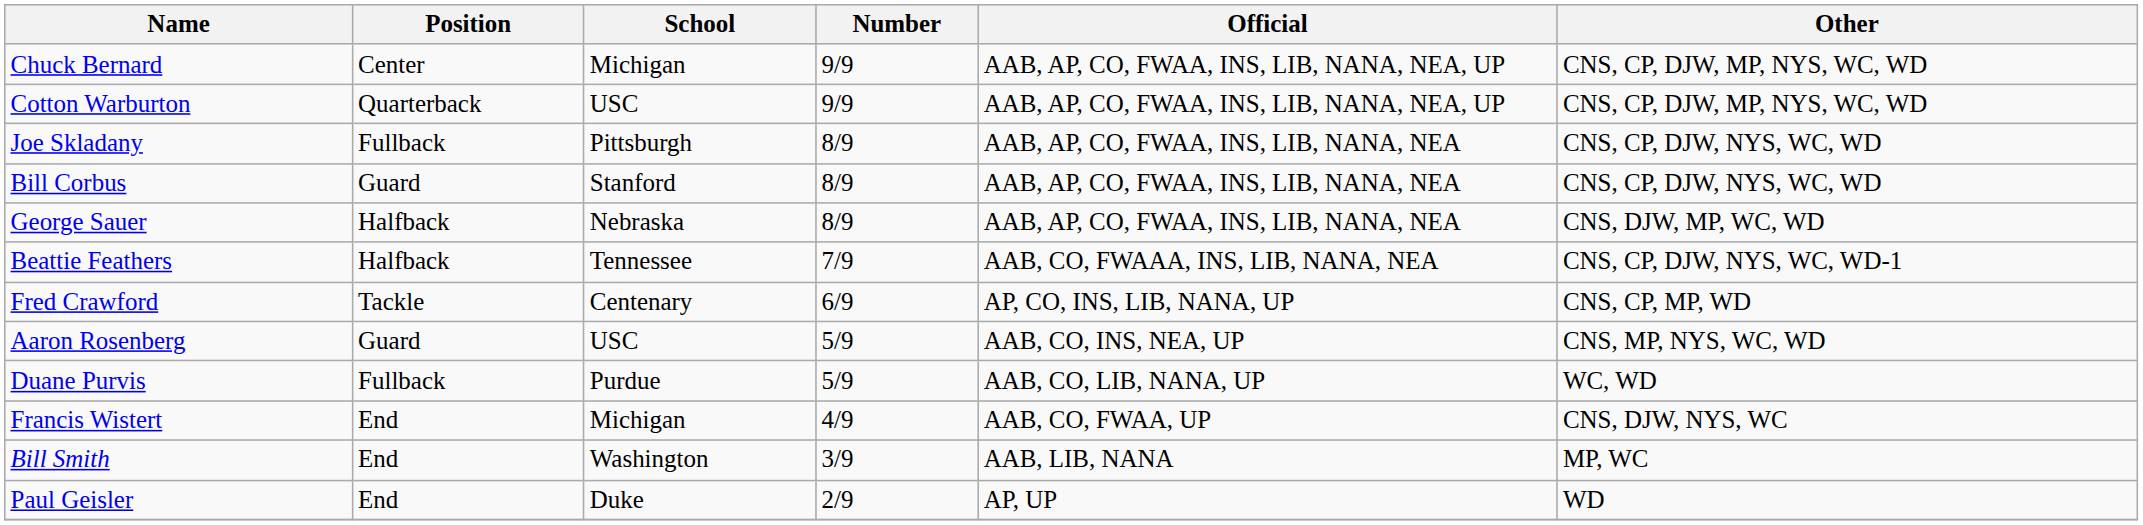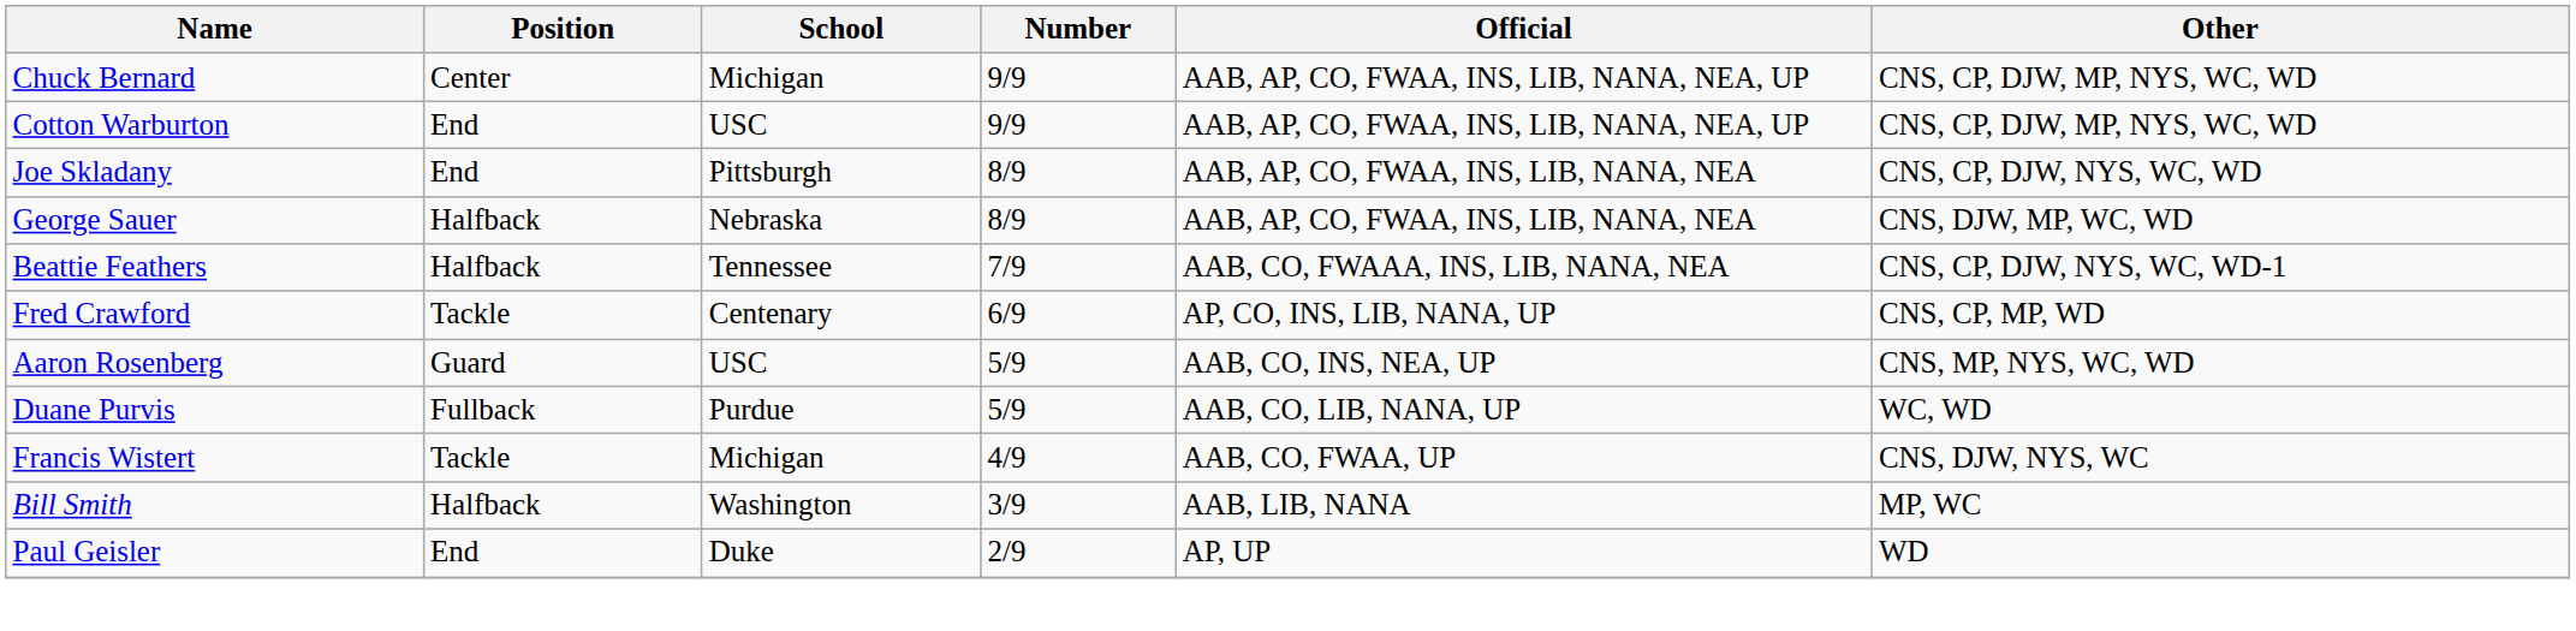 <table class="wikitable sortable">
 <tr>
 <th bgcolor="#DDDDFF" width="15%">Name</th>
 <th bgcolor="#DDDDFF" width="10%">Position</th>
 <th bgcolor="#DDDDFF" width="10%">School</th>
 <th bgcolor="#DDDDFF" width="7%">Number</th>
 <th bgcolor="#DDDDFF" width="25%">Official</th>
 <th bgcolor="#DDDDFF" width="25%">Other</th>
 </tr>
 <tr align="left">
 <td><a href='#'>Chuck Bernard</a></td>
 <td>Center</td>
 <td>Michigan</td>
 <td>9/9</td>
 <td>AAB, AP, CO, FWAA, INS, LIB, NANA, NEA, UP</td>
 <td>CNS, CP, DJW, MP, NYS, WC, WD</td>
 </tr>
 <tr align="left">
 <td><a href='#'>Cotton Warburton</a></td>
-<td>Quarterback</td>
+<td>End</td>
 <td>USC</td>
 <td>9/9</td>
 <td>AAB, AP, CO, FWAA, INS, LIB, NANA, NEA, UP</td>
 <td>CNS, CP, DJW, MP, NYS, WC, WD</td>
 </tr>
 <tr align="left">
 <td><a href='#'>Joe Skladany</a></td>
-<td>Fullback</td>
+<td>End</td>
 <td>Pittsburgh</td>
-<td>8/9</td>
-<td>AAB, AP, CO, FWAA, INS, LIB, NANA, NEA</td>
-<td>CNS, CP, DJW, NYS, WC, WD</td>
-</tr>
-<tr align="left">
-<td><a href='#'>Bill Corbus</a></td>
-<td>Guard</td>
-<td>Stanford</td>
 <td>8/9</td>
 <td>AAB, AP, CO, FWAA, INS, LIB, NANA, NEA</td>
 <td>CNS, CP, DJW, NYS, WC, WD</td>
 </tr>
 <tr align="left">
 <td><a href='#'>George Sauer</a></td>
 <td>Halfback</td>
 <td>Nebraska</td>
 <td>8/9</td>
 <td>AAB, AP, CO, FWAA, INS, LIB, NANA, NEA</td>
 <td>CNS, DJW, MP, WC, WD</td>
 </tr>
 <tr align="left">
 <td><a href='#'>Beattie Feathers</a></td>
 <td>Halfback</td>
 <td>Tennessee</td>
 <td>7/9</td>
 <td>AAB, CO, FWAAA, INS, LIB, NANA, NEA</td>
 <td>CNS, CP, DJW, NYS, WC, WD-1</td>
 </tr>
 <tr align="left">
 <td><a href='#'>Fred Crawford</a></td>
 <td>Tackle</td>
 <td>Centenary</td>
 <td>6/9</td>
 <td>AP, CO, INS, LIB, NANA, UP</td>
 <td>CNS, CP, MP, WD</td>
 </tr>
 <tr align="left">
 <td><a href='#'>Aaron Rosenberg</a></td>
 <td>Guard</td>
 <td>USC</td>
 <td>5/9</td>
 <td>AAB, CO, INS, NEA, UP</td>
 <td>CNS, MP, NYS, WC, WD</td>
 </tr>
 <tr align="left">
 <td><a href='#'>Duane Purvis</a></td>
 <td>Fullback</td>
 <td>Purdue</td>
 <td>5/9</td>
 <td>AAB, CO, LIB, NANA, UP</td>
 <td>WC, WD</td>
 </tr>
 <tr align="left">
 <td><a href='#'>Francis Wistert</a></td>
-<td>End</td>
+<td>Tackle</td>
 <td>Michigan</td>
 <td>4/9</td>
 <td>AAB, CO, FWAA, UP</td>
 <td>CNS, DJW, NYS, WC</td>
 </tr>
 <tr align="left">
 <td><em><a href='#'>Bill Smith</a></em></td>
-<td>End</td>
+<td>Halfback</td>
 <td>Washington</td>
 <td>3/9</td>
 <td>AAB, LIB, NANA</td>
 <td>MP, WC</td>
 </tr>
 <tr align="left">
 <td><a href='#'>Paul Geisler</a></td>
 <td>End</td>
 <td>Duke</td>
 <td>2/9</td>
 <td>AP, UP</td>
 <td>WD</td>
 </tr>
 <tr align="left">
 </tr>
 </table>
